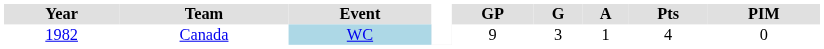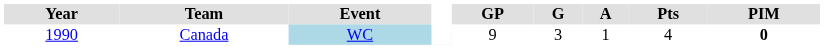 <table border="0" cellpadding="1" cellspacing="0" style="text-align:center; width:50em">
 <tr ALIGN="center" bgcolor="#e0e0e0">
 <th>Year</th>
 <th>Team</th>
 <th>Event</th>
 <th rowspan="99" bgcolor="#ffffff"> </th>
 <th>GP</th>
 <th>G</th>
 <th>A</th>
 <th>Pts</th>
 <th>PIM</th>
 </tr>
 <tr>
-<td><a href='#'>1982</a></td>
+<td><a href='#'>1990</a></td>
 <td><a href='#'>Canada</a></td>
 <td style="background: lightblue;"><a href='#'>WC</a></td>
 <td>9</td>
 <td>3</td>
 <td>1</td>
 <td>4</td>
-<td>0</td>
+<td><strong>0</strong></td>
 </tr>
 </table>
